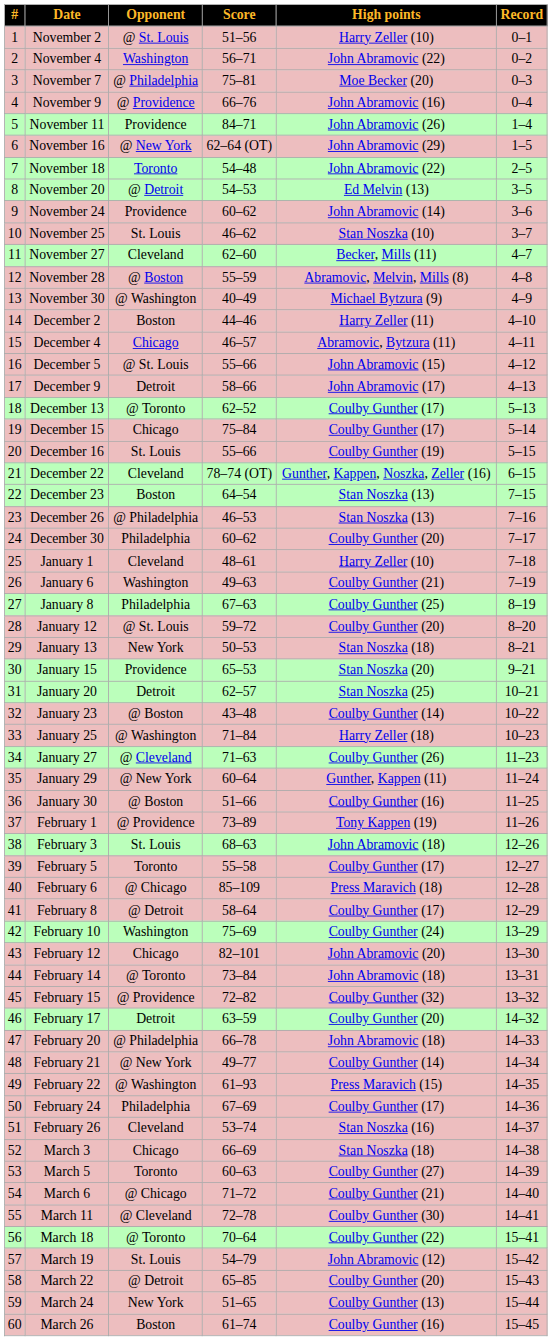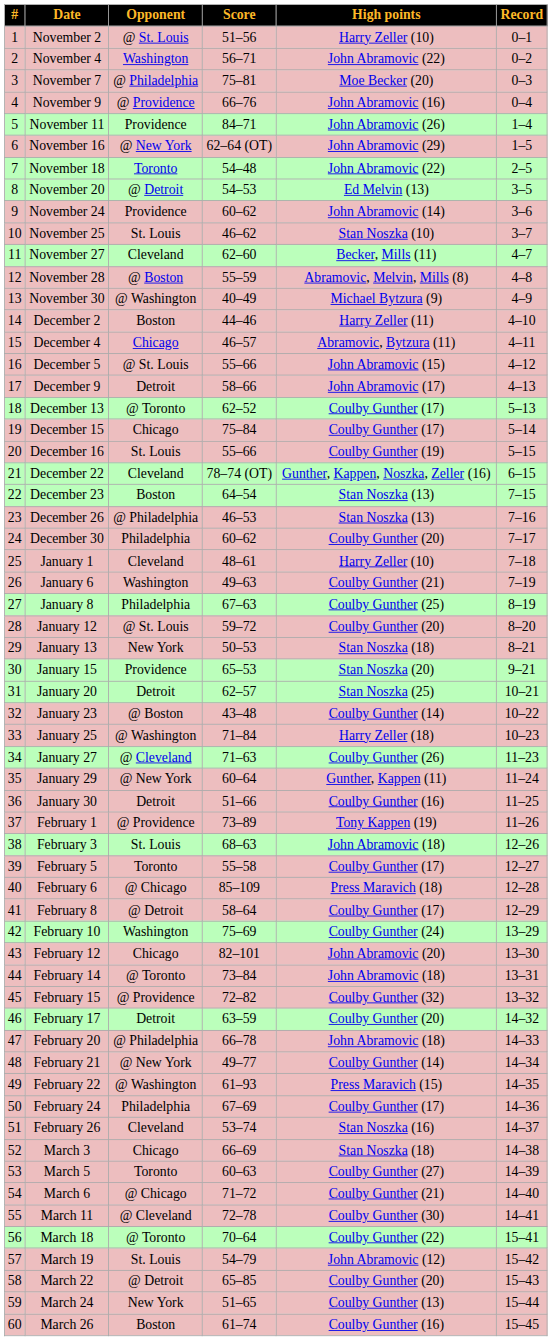 <table class="wikitable" width="50%">
 <tr align="center"  style="background:black;color:#FDB827;">
 <td><strong>#</strong></td>
 <td><strong>Date</strong></td>
 <td><strong>Opponent</strong></td>
 <td><strong>Score</strong></td>
 <td><strong>High points</strong></td>
 <td><strong>Record</strong></td>
 </tr>
 <tr align="center" bgcolor="edbebf">
 <td>1</td>
 <td>November 2</td>
 <td>@ <a href='#'>St. Louis</a></td>
 <td>51–56</td>
 <td><a href='#'>Harry Zeller</a> (10)</td>
 <td>0–1</td>
 </tr>
 <tr align="center" bgcolor="edbebf">
 <td>2</td>
 <td>November 4</td>
 <td><a href='#'>Washington</a></td>
 <td>56–71</td>
 <td><a href='#'>John Abramovic</a> (22)</td>
 <td>0–2</td>
 </tr>
 <tr align="center" bgcolor="edbebf">
 <td>3</td>
 <td>November 7</td>
 <td>@ <a href='#'>Philadelphia</a></td>
 <td>75–81</td>
 <td><a href='#'>Moe Becker</a> (20)</td>
 <td>0–3</td>
 </tr>
 <tr align="center" bgcolor="edbebf">
 <td>4</td>
 <td>November 9</td>
 <td>@ <a href='#'>Providence</a></td>
 <td>66–76</td>
 <td><a href='#'>John Abramovic</a> (16)</td>
 <td>0–4</td>
 </tr>
 <tr align="center" bgcolor="bbffbb">
 <td>5</td>
 <td>November 11</td>
 <td>Providence</td>
 <td>84–71</td>
 <td><a href='#'>John Abramovic</a> (26)</td>
 <td>1–4</td>
 </tr>
 <tr align="center" bgcolor="edbebf">
 <td>6</td>
 <td>November 16</td>
 <td>@ <a href='#'>New York</a></td>
 <td>62–64 (OT)</td>
 <td><a href='#'>John Abramovic</a> (29)</td>
 <td>1–5</td>
 </tr>
 <tr align="center" bgcolor="bbffbb">
 <td>7</td>
 <td>November 18</td>
 <td><a href='#'>Toronto</a></td>
 <td>54–48</td>
 <td><a href='#'>John Abramovic</a> (22)</td>
 <td>2–5</td>
 </tr>
 <tr align="center" bgcolor="bbffbb">
 <td>8</td>
 <td>November 20</td>
 <td>@ <a href='#'>Detroit</a></td>
 <td>54–53</td>
 <td><a href='#'>Ed Melvin</a> (13)</td>
 <td>3–5</td>
 </tr>
 <tr align="center" bgcolor="edbebf">
 <td>9</td>
 <td>November 24</td>
 <td>Providence</td>
 <td>60–62</td>
 <td><a href='#'>John Abramovic</a> (14)</td>
 <td>3–6</td>
 </tr>
 <tr align="center" bgcolor="edbebf">
 <td>10</td>
 <td>November 25</td>
 <td>St. Louis</td>
 <td>46–62</td>
 <td><a href='#'>Stan Noszka</a> (10)</td>
 <td>3–7</td>
 </tr>
 <tr align="center" bgcolor="bbffbb">
 <td>11</td>
 <td>November 27</td>
 <td>Cleveland</td>
 <td>62–60</td>
 <td><a href='#'>Becker</a>, <a href='#'>Mills</a> (11)</td>
 <td>4–7</td>
 </tr>
 <tr align="center" bgcolor="edbebf">
 <td>12</td>
 <td>November 28</td>
 <td>@ <a href='#'>Boston</a></td>
 <td>55–59</td>
 <td><a href='#'>Abramovic</a>, <a href='#'>Melvin</a>, <a href='#'>Mills</a> (8)</td>
 <td>4–8</td>
 </tr>
 <tr align="center" bgcolor="edbebf">
 <td>13</td>
 <td>November 30</td>
 <td>@ Washington</td>
 <td>40–49</td>
 <td><a href='#'>Michael Bytzura</a> (9)</td>
 <td>4–9</td>
 </tr>
 <tr align="center" bgcolor="edbebf">
 <td>14</td>
 <td>December 2</td>
 <td>Boston</td>
 <td>44–46</td>
 <td><a href='#'>Harry Zeller</a> (11)</td>
 <td>4–10</td>
 </tr>
 <tr align="center" bgcolor="edbebf">
 <td>15</td>
 <td>December 4</td>
 <td><a href='#'>Chicago</a></td>
 <td>46–57</td>
 <td><a href='#'>Abramovic</a>, <a href='#'>Bytzura</a> (11)</td>
 <td>4–11</td>
 </tr>
 <tr align="center" bgcolor="edbebf">
 <td>16</td>
 <td>December 5</td>
 <td>@ St. Louis</td>
 <td>55–66</td>
 <td><a href='#'>John Abramovic</a> (15)</td>
 <td>4–12</td>
 </tr>
 <tr align="center" bgcolor="edbebf">
 <td>17</td>
 <td>December 9</td>
 <td>Detroit</td>
 <td>58–66</td>
 <td><a href='#'>John Abramovic</a> (17)</td>
 <td>4–13</td>
 </tr>
 <tr align="center" bgcolor="bbffbb">
 <td>18</td>
 <td>December 13</td>
 <td>@ Toronto</td>
 <td>62–52</td>
 <td><a href='#'>Coulby Gunther</a> (17)</td>
 <td>5–13</td>
 </tr>
 <tr align="center" bgcolor="edbebf">
 <td>19</td>
 <td>December 15</td>
 <td>Chicago</td>
 <td>75–84</td>
 <td><a href='#'>Coulby Gunther</a> (17)</td>
 <td>5–14</td>
 </tr>
 <tr align="center" bgcolor="edbebf">
 <td>20</td>
 <td>December 16</td>
 <td>St. Louis</td>
 <td>55–66</td>
 <td><a href='#'>Coulby Gunther</a> (19)</td>
 <td>5–15</td>
 </tr>
 <tr align="center" bgcolor="bbffbb">
 <td>21</td>
 <td>December 22</td>
 <td>Cleveland</td>
 <td>78–74 (OT)</td>
 <td><a href='#'>Gunther</a>, <a href='#'>Kappen</a>, <a href='#'>Noszka</a>, <a href='#'>Zeller</a> (16)</td>
 <td>6–15</td>
 </tr>
 <tr align="center" bgcolor="bbffbb">
 <td>22</td>
 <td>December 23</td>
 <td>Boston</td>
 <td>64–54</td>
 <td><a href='#'>Stan Noszka</a> (13)</td>
 <td>7–15</td>
 </tr>
 <tr align="center" bgcolor="edbebf">
 <td>23</td>
 <td>December 26</td>
 <td>@ Philadelphia</td>
 <td>46–53</td>
 <td><a href='#'>Stan Noszka</a> (13)</td>
 <td>7–16</td>
 </tr>
 <tr align="center" bgcolor="edbebf">
 <td>24</td>
 <td>December 30</td>
 <td>Philadelphia</td>
 <td>60–62</td>
 <td><a href='#'>Coulby Gunther</a> (20)</td>
 <td>7–17</td>
 </tr>
 <tr align="center" bgcolor="edbebf">
 <td>25</td>
 <td>January 1</td>
 <td>Cleveland</td>
 <td>48–61</td>
 <td><a href='#'>Harry Zeller</a> (10)</td>
 <td>7–18</td>
 </tr>
 <tr align="center" bgcolor="edbebf">
 <td>26</td>
 <td>January 6</td>
 <td>Washington</td>
 <td>49–63</td>
 <td><a href='#'>Coulby Gunther</a> (21)</td>
 <td>7–19</td>
 </tr>
 <tr align="center" bgcolor="bbffbb">
 <td>27</td>
 <td>January 8</td>
 <td>Philadelphia</td>
 <td>67–63</td>
 <td><a href='#'>Coulby Gunther</a> (25)</td>
 <td>8–19</td>
 </tr>
 <tr align="center" bgcolor="edbebf">
 <td>28</td>
 <td>January 12</td>
 <td>@ St. Louis</td>
 <td>59–72</td>
 <td><a href='#'>Coulby Gunther</a> (20)</td>
 <td>8–20</td>
 </tr>
 <tr align="center" bgcolor="edbebf">
 <td>29</td>
 <td>January 13</td>
 <td>New York</td>
 <td>50–53</td>
 <td><a href='#'>Stan Noszka</a> (18)</td>
 <td>8–21</td>
 </tr>
 <tr align="center" bgcolor="bbffbb">
 <td>30</td>
 <td>January 15</td>
 <td>Providence</td>
 <td>65–53</td>
 <td><a href='#'>Stan Noszka</a> (20)</td>
 <td>9–21</td>
 </tr>
 <tr align="center" bgcolor="bbffbb">
 <td>31</td>
 <td>January 20</td>
 <td>Detroit</td>
 <td>62–57</td>
 <td><a href='#'>Stan Noszka</a> (25)</td>
 <td>10–21</td>
 </tr>
 <tr align="center" bgcolor="edbebf">
 <td>32</td>
 <td>January 23</td>
 <td>@ Boston</td>
 <td>43–48</td>
 <td><a href='#'>Coulby Gunther</a> (14)</td>
 <td>10–22</td>
 </tr>
 <tr align="center" bgcolor="edbebf">
 <td>33</td>
 <td>January 25</td>
 <td>@ Washington</td>
 <td>71–84</td>
 <td><a href='#'>Harry Zeller</a> (18)</td>
 <td>10–23</td>
 </tr>
 <tr align="center" bgcolor="bbffbb">
 <td>34</td>
 <td>January 27</td>
 <td>@ <a href='#'>Cleveland</a></td>
 <td>71–63</td>
 <td><a href='#'>Coulby Gunther</a> (26)</td>
 <td>11–23</td>
 </tr>
 <tr align="center" bgcolor="edbebf">
 <td>35</td>
 <td>January 29</td>
 <td>@ New York</td>
 <td>60–64</td>
 <td><a href='#'>Gunther</a>, <a href='#'>Kappen</a> (11)</td>
 <td>11–24</td>
 </tr>
 <tr align="center" bgcolor="edbebf">
 <td>36</td>
 <td>January 30</td>
-<td>@ Boston</td>
+<td>Detroit</td>
 <td>51–66</td>
 <td><a href='#'>Coulby Gunther</a> (16)</td>
 <td>11–25</td>
 </tr>
 <tr align="center" bgcolor="edbebf">
 <td>37</td>
 <td>February 1</td>
 <td>@ Providence</td>
 <td>73–89</td>
 <td><a href='#'>Tony Kappen</a> (19)</td>
 <td>11–26</td>
 </tr>
 <tr align="center" bgcolor="bbffbb">
 <td>38</td>
 <td>February 3</td>
 <td>St. Louis</td>
 <td>68–63</td>
 <td><a href='#'>John Abramovic</a> (18)</td>
 <td>12–26</td>
 </tr>
 <tr align="center" bgcolor="edbebf">
 <td>39</td>
 <td>February 5</td>
 <td>Toronto</td>
 <td>55–58</td>
 <td><a href='#'>Coulby Gunther</a> (17)</td>
 <td>12–27</td>
 </tr>
 <tr align="center" bgcolor="edbebf">
 <td>40</td>
 <td>February 6</td>
 <td>@ Chicago</td>
 <td>85–109</td>
 <td><a href='#'>Press Maravich</a> (18)</td>
 <td>12–28</td>
 </tr>
 <tr align="center" bgcolor="edbebf">
 <td>41</td>
 <td>February 8</td>
 <td>@ Detroit</td>
 <td>58–64</td>
 <td><a href='#'>Coulby Gunther</a> (17)</td>
 <td>12–29</td>
 </tr>
 <tr align="center" bgcolor="bbffbb">
 <td>42</td>
 <td>February 10</td>
 <td>Washington</td>
 <td>75–69</td>
 <td><a href='#'>Coulby Gunther</a> (24)</td>
 <td>13–29</td>
 </tr>
 <tr align="center" bgcolor="edbebf">
 <td>43</td>
 <td>February 12</td>
 <td>Chicago</td>
 <td>82–101</td>
 <td><a href='#'>John Abramovic</a> (20)</td>
 <td>13–30</td>
 </tr>
 <tr align="center" bgcolor="edbebf">
 <td>44</td>
 <td>February 14</td>
 <td>@ Toronto</td>
 <td>73–84</td>
 <td><a href='#'>John Abramovic</a> (18)</td>
 <td>13–31</td>
 </tr>
 <tr align="center" bgcolor="edbebf">
 <td>45</td>
 <td>February 15</td>
 <td>@ Providence</td>
 <td>72–82</td>
 <td><a href='#'>Coulby Gunther</a> (32)</td>
 <td>13–32</td>
 </tr>
 <tr align="center" bgcolor="bbffbb">
 <td>46</td>
 <td>February 17</td>
 <td>Detroit</td>
 <td>63–59</td>
 <td><a href='#'>Coulby Gunther</a> (20)</td>
 <td>14–32</td>
 </tr>
 <tr align="center" bgcolor="edbebf">
 <td>47</td>
 <td>February 20</td>
 <td>@ Philadelphia</td>
 <td>66–78</td>
 <td><a href='#'>John Abramovic</a> (18)</td>
 <td>14–33</td>
 </tr>
 <tr align="center" bgcolor="edbebf">
 <td>48</td>
 <td>February 21</td>
 <td>@ New York</td>
 <td>49–77</td>
 <td><a href='#'>Coulby Gunther</a> (14)</td>
 <td>14–34</td>
 </tr>
 <tr align="center" bgcolor="edbebf">
 <td>49</td>
 <td>February 22</td>
 <td>@ Washington</td>
 <td>61–93</td>
 <td><a href='#'>Press Maravich</a> (15)</td>
 <td>14–35</td>
 </tr>
 <tr align="center" bgcolor="edbebf">
 <td>50</td>
 <td>February 24</td>
 <td>Philadelphia</td>
 <td>67–69</td>
 <td><a href='#'>Coulby Gunther</a> (17)</td>
 <td>14–36</td>
 </tr>
 <tr align="center" bgcolor="edbebf">
 <td>51</td>
 <td>February 26</td>
 <td>Cleveland</td>
 <td>53–74</td>
 <td><a href='#'>Stan Noszka</a> (16)</td>
 <td>14–37</td>
 </tr>
 <tr align="center" bgcolor="edbebf">
 <td>52</td>
 <td>March 3</td>
 <td>Chicago</td>
 <td>66–69</td>
 <td><a href='#'>Stan Noszka</a> (18)</td>
 <td>14–38</td>
 </tr>
 <tr align="center" bgcolor="edbebf">
 <td>53</td>
 <td>March 5</td>
 <td>Toronto</td>
 <td>60–63</td>
 <td><a href='#'>Coulby Gunther</a> (27)</td>
 <td>14–39</td>
 </tr>
 <tr align="center" bgcolor="edbebf">
 <td>54</td>
 <td>March 6</td>
 <td>@ Chicago</td>
 <td>71–72</td>
 <td><a href='#'>Coulby Gunther</a> (21)</td>
 <td>14–40</td>
 </tr>
 <tr align="center" bgcolor="edbebf">
 <td>55</td>
 <td>March 11</td>
 <td>@ Cleveland</td>
 <td>72–78</td>
 <td><a href='#'>Coulby Gunther</a> (30)</td>
 <td>14–41</td>
 </tr>
 <tr align="center" bgcolor="bbffbb">
 <td>56</td>
 <td>March 18</td>
 <td>@ Toronto</td>
 <td>70–64</td>
 <td><a href='#'>Coulby Gunther</a> (22)</td>
 <td>15–41</td>
 </tr>
 <tr align="center" bgcolor="edbebf">
 <td>57</td>
 <td>March 19</td>
 <td>St. Louis</td>
 <td>54–79</td>
 <td><a href='#'>John Abramovic</a> (12)</td>
 <td>15–42</td>
 </tr>
 <tr align="center" bgcolor="edbebf">
 <td>58</td>
 <td>March 22</td>
 <td>@ Detroit</td>
 <td>65–85</td>
 <td><a href='#'>Coulby Gunther</a> (20)</td>
 <td>15–43</td>
 </tr>
 <tr align="center" bgcolor="edbebf">
 <td>59</td>
 <td>March 24</td>
 <td>New York</td>
 <td>51–65</td>
 <td><a href='#'>Coulby Gunther</a> (13)</td>
 <td>15–44</td>
 </tr>
 <tr align="center" bgcolor="edbebf">
 <td>60</td>
 <td>March 26</td>
 <td>Boston</td>
 <td>61–74</td>
 <td><a href='#'>Coulby Gunther</a> (16)</td>
 <td>15–45</td>
 </tr>
 </table>
